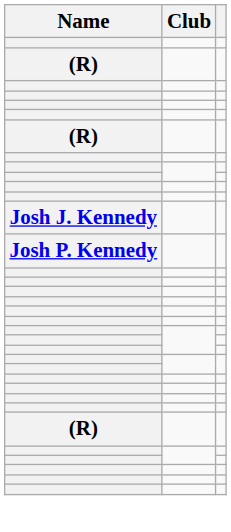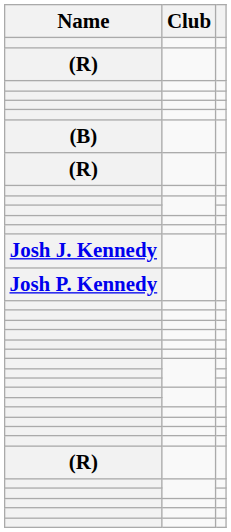 <table class="wikitable sortable plainrowheaders" style="text-align:center;">
 <tr>
 <th scope="col">Name</th>
 <th scope="col">Club</th>
 <th class="unsortable"></th>
 </tr>
 <tr>
 <th scope="row"></th>
 <td></td>
 <td></td>
 </tr>
 <tr>
 <th scope="row"> <span>(R)</span></th>
 <td></td>
 <td></td>
 </tr>
 <tr>
 <th scope="row"></th>
 <td></td>
 <td></td>
 </tr>
 <tr>
 <th scope="row"></th>
 <td></td>
 <td></td>
 </tr>
 <tr>
 <th scope="row"></th>
 <td></td>
 <td></td>
 </tr>
 <tr>
 <th scope="row"></th>
+<td></td>
+<td></td>
+</tr>
+<tr>
+<th scope="row"> <span>(B)</span></th>
 <td></td>
 <td></td>
 </tr>
 <tr>
 <th scope="row"> <span>(R)</span></th>
 <td></td>
 <td></td>
 </tr>
 <tr>
 <th scope="row"></th>
 <td></td>
 <td></td>
 </tr>
 <tr>
 <th scope="row"></th>
 <td rowspan=2></td>
 <td></td>
 </tr>
 <tr>
 <th scope="row"></th>
 <td></td>
 </tr>
 <tr>
 <th scope="row"></th>
 <td></td>
 <td></td>
 </tr>
 <tr>
 <th scope="row"></th>
 <td></td>
 <td></td>
 </tr>
 <tr>
 <th scope="row"><a href='#'>Josh J. Kennedy</a> </th>
 <td></td>
 <td></td>
 </tr>
 <tr>
 <th scope="row"><a href='#'>Josh P. Kennedy</a> </th>
 <td></td>
 <td></td>
 </tr>
 <tr>
 <th scope="row"></th>
 <td></td>
 <td></td>
 </tr>
 <tr>
 <th scope="row"></th>
 <td></td>
 <td></td>
 </tr>
 <tr>
 <th scope="row"></th>
 <td></td>
 <td></td>
 </tr>
 <tr>
 <th scope="row"></th>
 <td></td>
 <td></td>
 </tr>
 <tr>
 <th scope="row"></th>
 <td></td>
 <td></td>
 </tr>
 <tr>
 <th scope="row"></th>
 <td></td>
 <td></td>
 </tr>
 <tr>
 <th scope="row"></th>
 <td rowspan=3></td>
 <td></td>
 </tr>
 <tr>
 <th scope="row"></th>
 <td></td>
 </tr>
 <tr>
 <th scope="row"></th>
 <td></td>
 </tr>
 <tr>
 <th scope="row"></th>
 <td rowspan=2></td>
 <td rowspan=2></td>
 </tr>
 <tr>
 <th scope="row"></th>
 </tr>
 <tr>
 <th scope="row"></th>
 <td></td>
 <td></td>
 </tr>
 <tr>
 <th scope="row"></th>
 <td></td>
 <td></td>
 </tr>
 <tr>
 <th scope="row"></th>
 <td></td>
 <td></td>
 </tr>
 <tr>
 <th scope="row"></th>
 <td></td>
 <td></td>
 </tr>
 <tr>
 <th scope="row"> <span>(R)</span></th>
 <td></td>
 <td></td>
 </tr>
 <tr>
 <th scope="row"></th>
 <td rowspan=2></td>
 <td></td>
 </tr>
 <tr>
 <th scope="row"></th>
 <td></td>
 </tr>
 <tr>
 <th scope="row"></th>
 <td></td>
 <td></td>
 </tr>
 <tr>
 <th scope="row"></th>
 <td></td>
 <td></td>
 </tr>
 <tr>
 <th scope="row"></th>
 <td></td>
 <td></td>
 </tr>
 </table>
